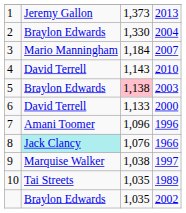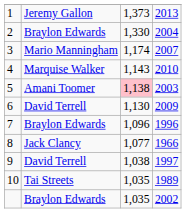 <table class="wikitable">
 <tr>
 </tr>
 <tr>
 <td>1</td>
 <td><a href='#'>Jeremy Gallon</a></td>
 <td>1,373</td>
 <td><a href='#'>2013</a></td>
 </tr>
 <tr>
 <td>2</td>
 <td><a href='#'>Braylon Edwards</a></td>
 <td>1,330</td>
 <td><a href='#'>2004</a></td>
 </tr>
 <tr>
 <td>3</td>
 <td><a href='#'>Mario Manningham</a></td>
-<td>1,184</td>
+<td>1,174</td>
 <td><a href='#'>2007</a></td>
 </tr>
 <tr>
 <td>4</td>
-<td><a href='#'>David Terrell</a></td>
+<td><a href='#'>Marquise Walker</a></td>
 <td>1,143</td>
 <td><a href='#'>2010</a></td>
 </tr>
 <tr>
 <td>5</td>
-<td><a href='#'>Braylon Edwards</a></td>
+<td><a href='#'>Amani Toomer</a></td>
 <td style="background: pink;">1,138</td>
 <td><a href='#'>2003</a></td>
 </tr>
 <tr>
 <td>6</td>
 <td><a href='#'>David Terrell</a></td>
-<td>1,133</td>
-<td><a href='#'>2000</a></td>
+<td>1,130</td>
+<td><a href='#'>2009</a></td>
 </tr>
 <tr>
 <td>7</td>
-<td><a href='#'>Amani Toomer</a></td>
+<td><a href='#'>Braylon Edwards</a></td>
 <td>1,096</td>
 <td><a href='#'>1996</a></td>
 </tr>
 <tr>
 <td>8</td>
-<td style="background: paleturquoise;"><a href='#'>Jack Clancy</a></td>
-<td>1,076</td>
+<td><a href='#'>Jack Clancy</a></td>
+<td>1,077</td>
 <td><a href='#'>1966</a></td>
 </tr>
 <tr>
 <td>9</td>
-<td><a href='#'>Marquise Walker</a></td>
+<td><a href='#'>David Terrell</a></td>
 <td>1,038</td>
 <td><a href='#'>1997</a></td>
 </tr>
 <tr>
 <td>10</td>
 <td><a href='#'>Tai Streets</a></td>
 <td>1,035</td>
 <td><a href='#'>1989</a></td>
 </tr>
 <tr>
 <td></td>
 <td><a href='#'>Braylon Edwards</a></td>
 <td>1,035</td>
 <td><a href='#'>2002</a></td>
 </tr>
 </table>
